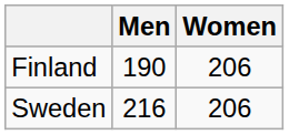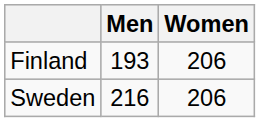 <table class="wikitable" style="font-size: 95%;">
 <tr>
 <th></th>
 <th>Men</th>
 <th>Women</th>
 </tr>
 <tr>
 <td> Finland</td>
-<td align=center>190</td>
+<td align=center>193</td>
 <td align=center>206</td>
 </tr>
 <tr>
 <td> Sweden</td>
 <td align=center>216</td>
 <td align=center>206</td>
 </tr>
 </table>
